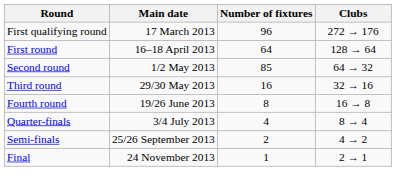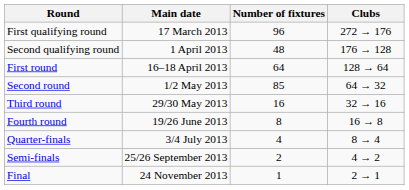 <table class="wikitable" style="text-align:center">
 <tr>
 <th>Round</th>
 <th>Main date</th>
 <th>Number of fixtures</th>
 <th width=100>Clubs</th>
 </tr>
 <tr>
 <td align=left>First qualifying round</td>
 <td align=right>17 March 2013</td>
 <td>96</td>
 <td>272 → 176</td>
+</tr>
+<tr>
+<td align=left>Second qualifying round</td>
+<td align=right>1 April 2013</td>
+<td>48</td>
+<td>176 → 128</td>
 </tr>
 <tr>
 <td align=left><a href='#'>First round</a></td>
 <td align=right>16–18 April 2013</td>
 <td>64</td>
 <td>128 → 64</td>
 </tr>
 <tr>
 <td align=left><a href='#'>Second round</a></td>
 <td align=right>1/2 May 2013</td>
 <td>85</td>
 <td>64 → 32</td>
 </tr>
 <tr>
 <td align=left><a href='#'>Third round</a></td>
 <td align=right>29/30 May 2013</td>
 <td>16</td>
 <td>32 → 16</td>
 </tr>
 <tr>
 <td align=left><a href='#'>Fourth round</a></td>
 <td align=right>19/26 June 2013</td>
 <td>8</td>
 <td>16 → 8</td>
 </tr>
 <tr>
 <td align=left><a href='#'>Quarter-finals</a></td>
 <td align=right>3/4 July 2013</td>
 <td>4</td>
 <td>8 → 4</td>
 </tr>
 <tr>
 <td align=left><a href='#'>Semi-finals</a></td>
 <td align=right>25/26 September 2013</td>
 <td>2</td>
 <td>4 → 2</td>
 </tr>
 <tr>
 <td align=left><a href='#'>Final</a></td>
 <td align=right>24 November 2013</td>
 <td>1</td>
 <td>2 → 1</td>
 </tr>
 </table>
